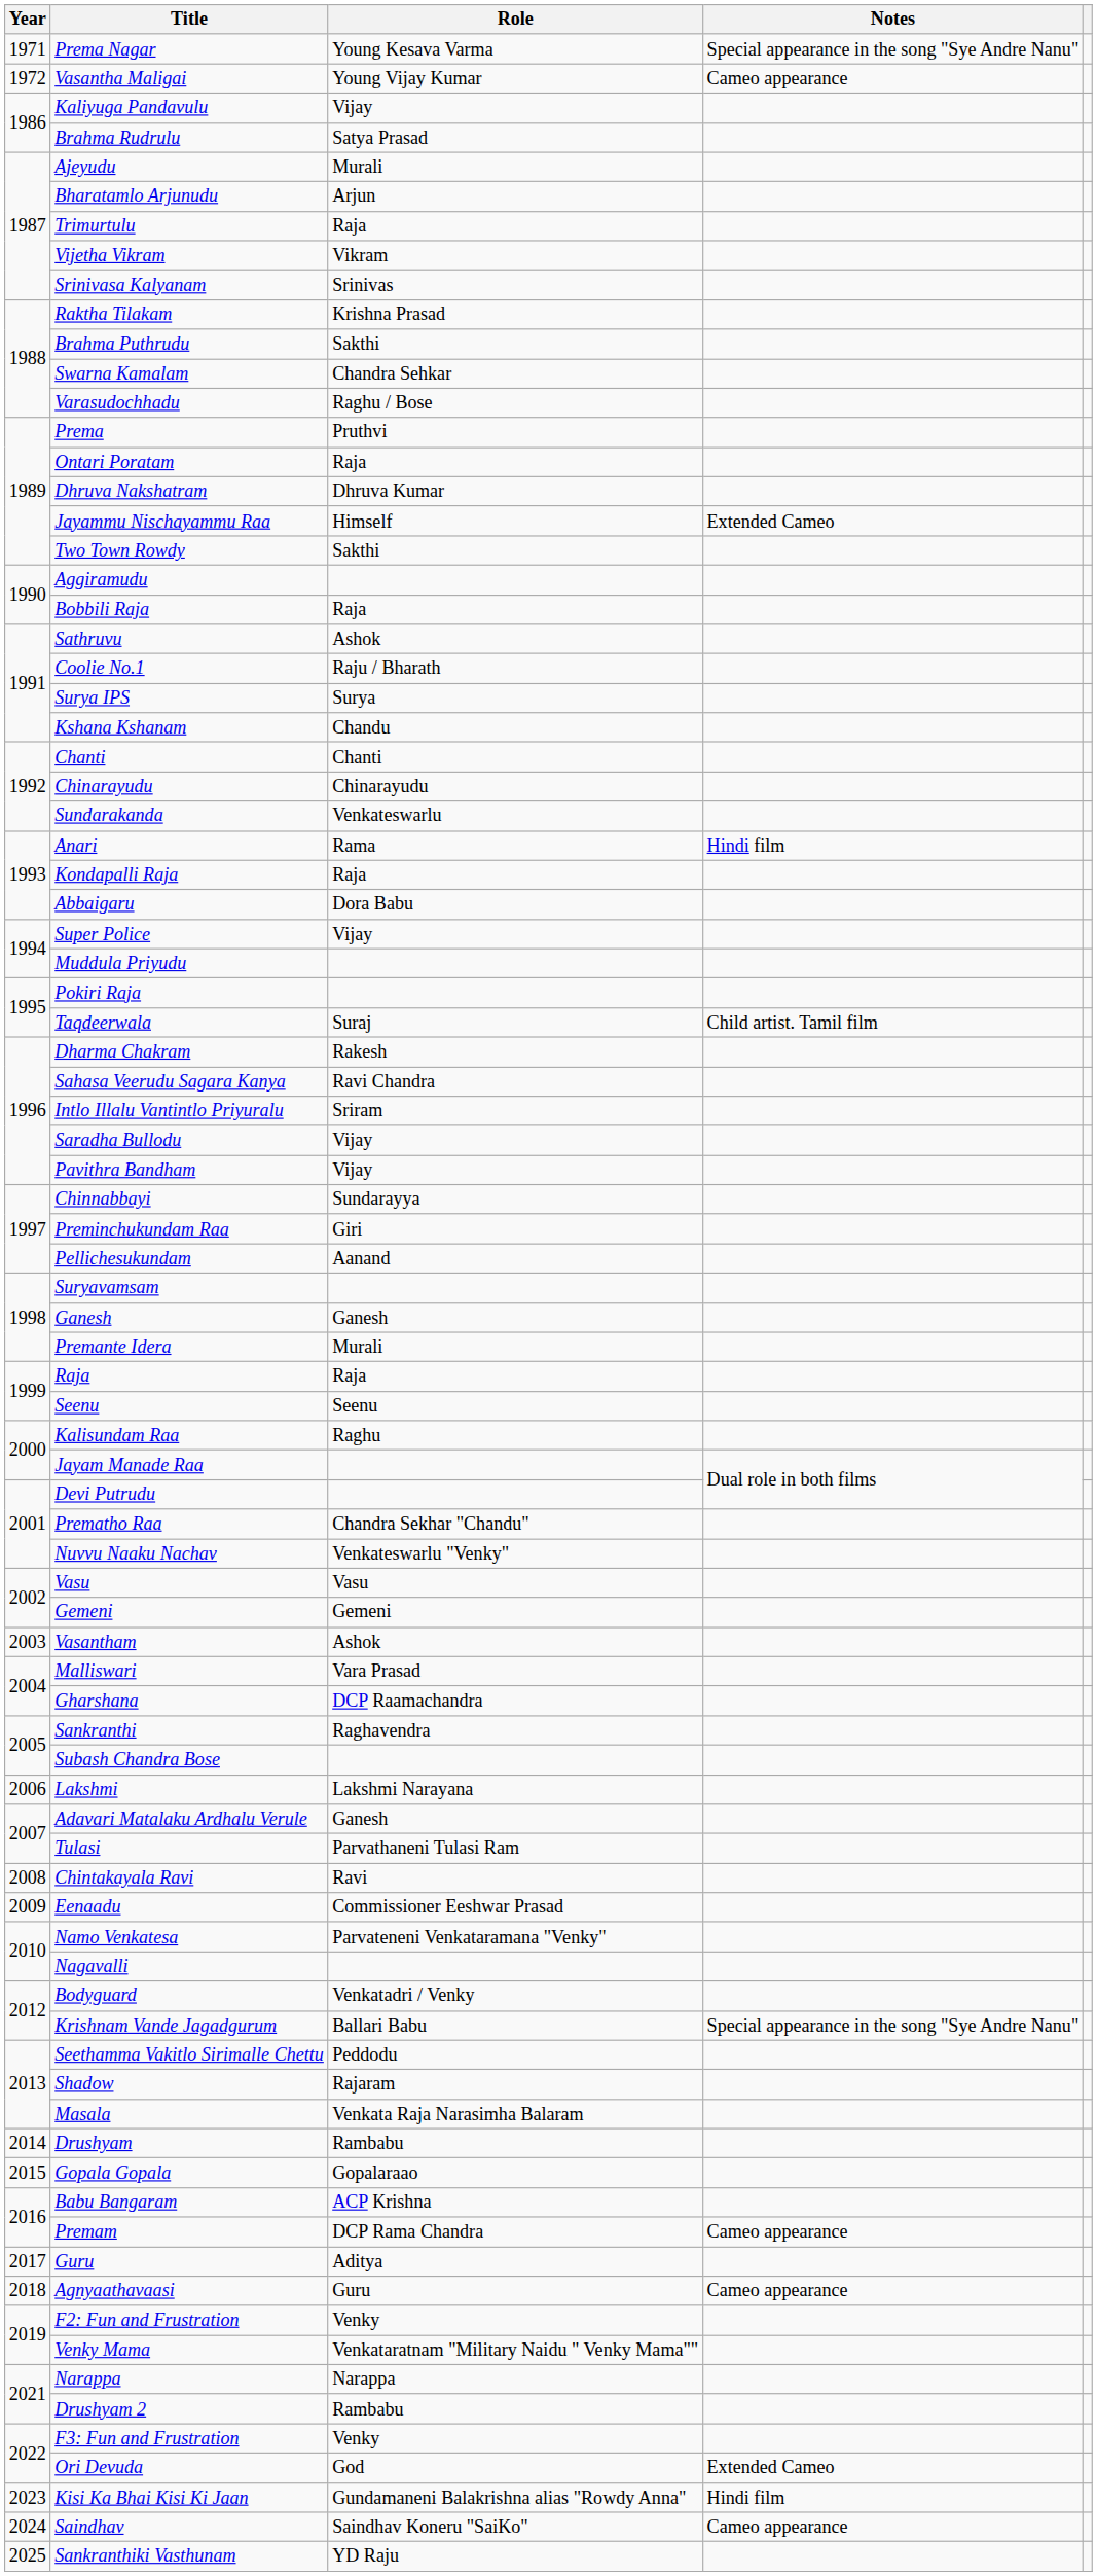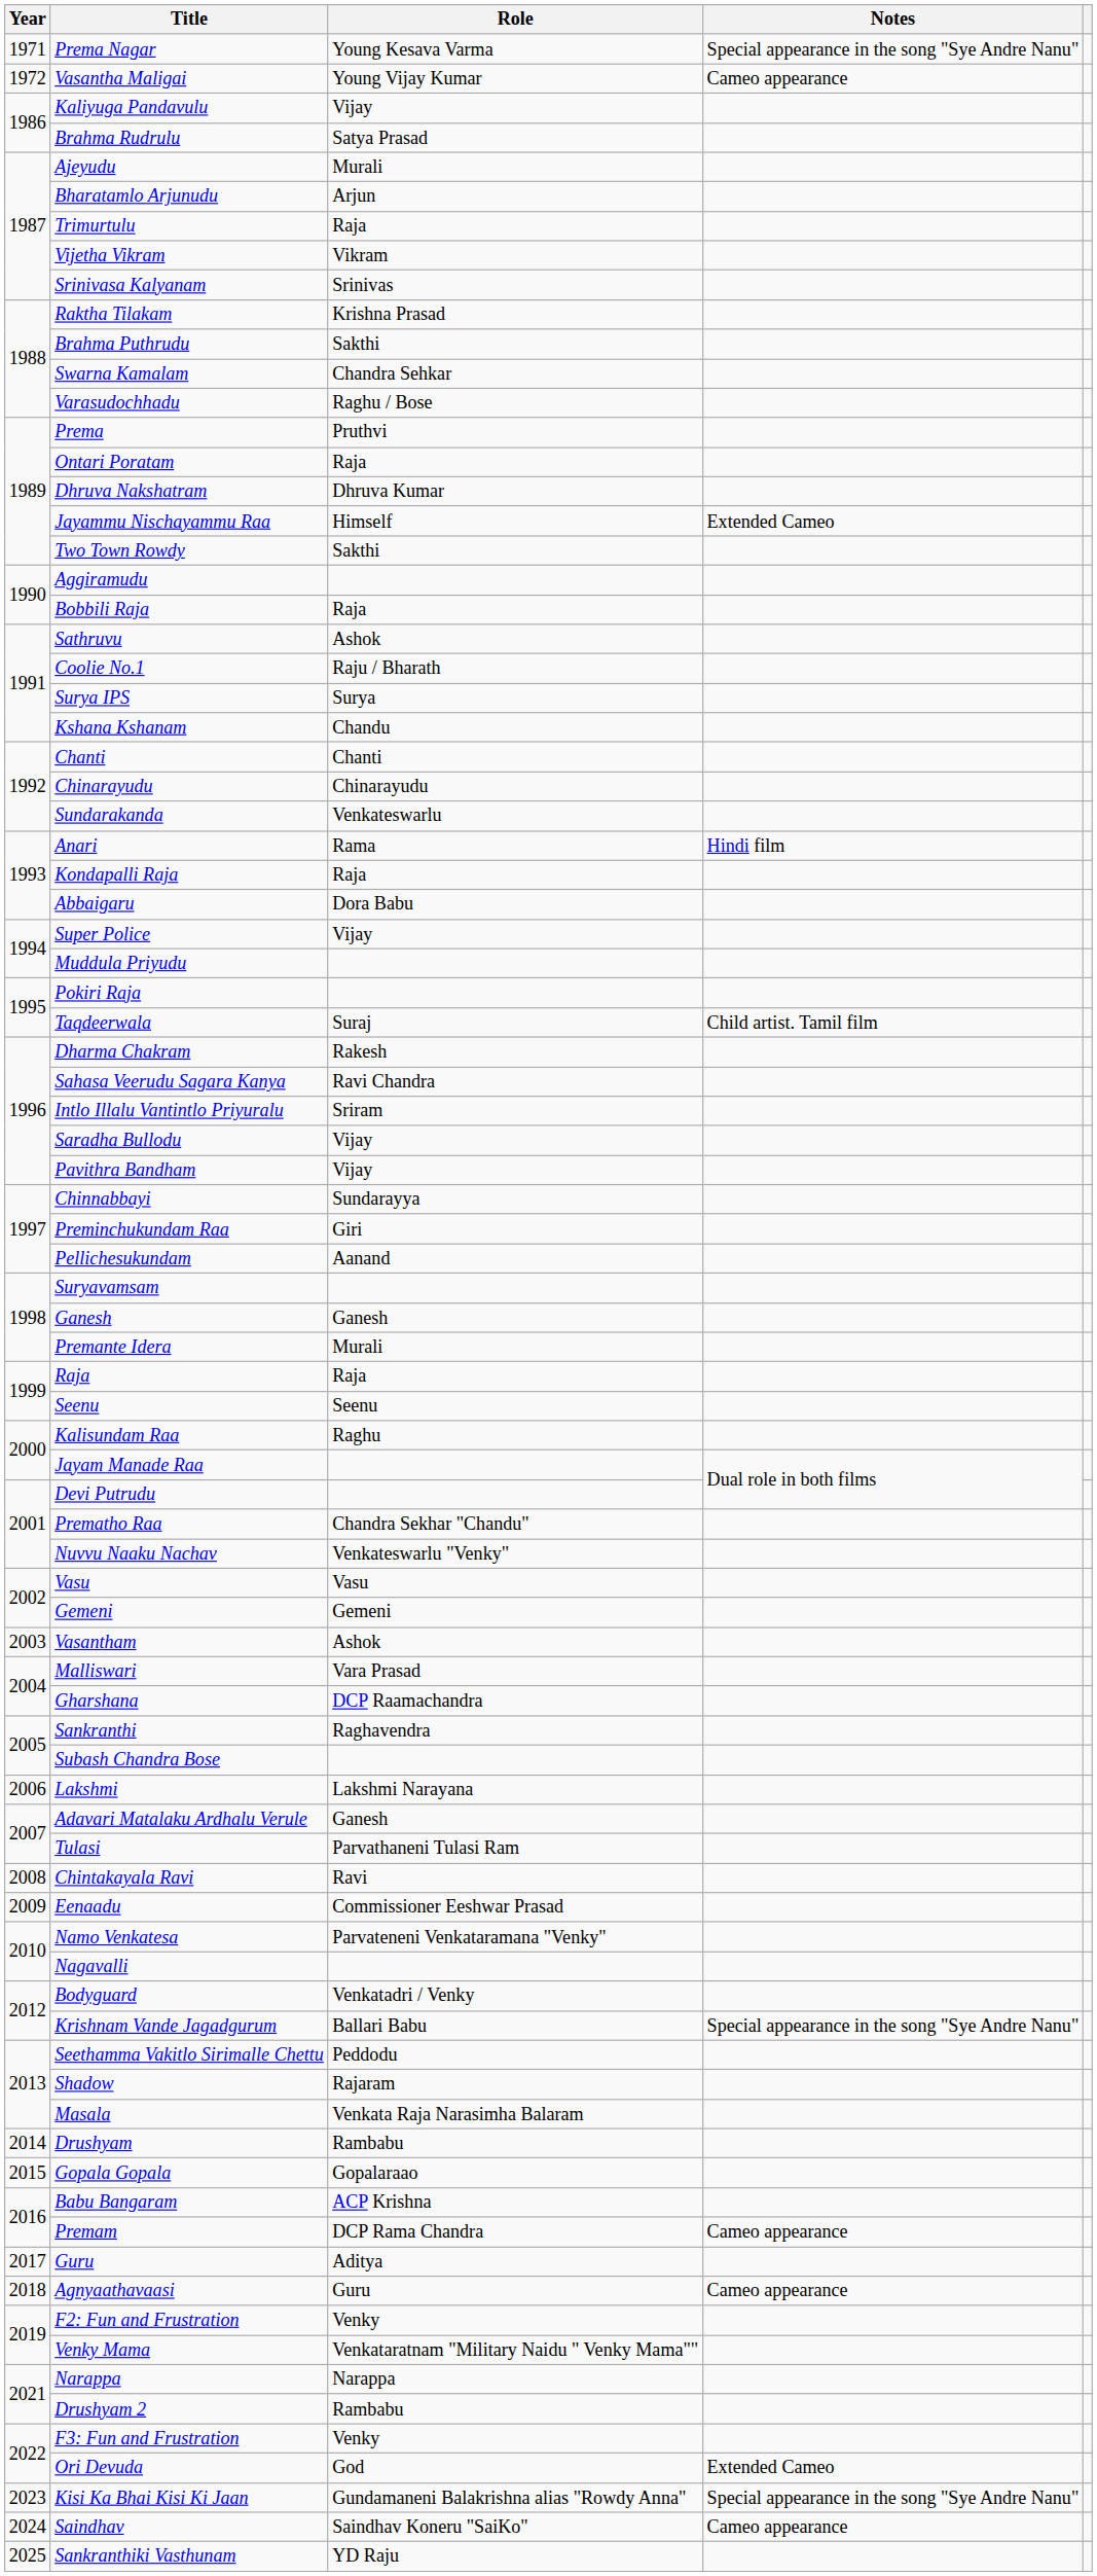 <table class="wikitable sortable">
 <tr>
 <th scope="col">Year</th>
 <th scope="col">Title</th>
 <th scope="col">Role</th>
 <th class="unsortable" scope="col">Notes</th>
 <th class="unsortable" scope="col"></th>
 </tr>
 <tr>
 <td>1971</td>
 <td><em><a href='#'>Prema Nagar</a></em></td>
 <td>Young Kesava Varma</td>
 <td>Special appearance in the song "Sye Andre Nanu"</td>
 <td></td>
 </tr>
 <tr>
 <td>1972</td>
 <td><em><a href='#'>Vasantha Maligai</a></em></td>
 <td>Young Vijay Kumar</td>
 <td>Cameo appearance</td>
 <td></td>
 </tr>
 <tr>
 <td rowspan="2">1986</td>
 <td><em><a href='#'>Kaliyuga Pandavulu</a></em></td>
 <td>Vijay</td>
 <td></td>
 <td style="text-align: center;"></td>
 </tr>
 <tr>
 <td><em><a href='#'>Brahma Rudrulu</a></em></td>
 <td>Satya Prasad</td>
 <td></td>
 <td></td>
 </tr>
 <tr>
 <td rowspan="5">1987</td>
 <td><em><a href='#'>Ajeyudu</a></em></td>
 <td>Murali</td>
 <td></td>
 <td></td>
 </tr>
 <tr>
 <td><em><a href='#'>Bharatamlo Arjunudu</a></em></td>
 <td>Arjun</td>
 <td></td>
 <td></td>
 </tr>
 <tr>
 <td><em><a href='#'>Trimurtulu</a></em></td>
 <td>Raja</td>
 <td></td>
 <td></td>
 </tr>
 <tr>
 <td><em><a href='#'>Vijetha Vikram</a></em></td>
 <td>Vikram</td>
 <td></td>
 <td></td>
 </tr>
 <tr>
 <td><em><a href='#'>Srinivasa Kalyanam</a></em></td>
 <td>Srinivas</td>
 <td></td>
 <td></td>
 </tr>
 <tr>
 <td rowspan="4">1988</td>
 <td><em><a href='#'>Raktha Tilakam</a></em></td>
 <td>Krishna Prasad</td>
 <td></td>
 <td></td>
 </tr>
 <tr>
 <td><em><a href='#'>Brahma Puthrudu</a></em></td>
 <td>Sakthi</td>
 <td></td>
 <td style="text-align: center;"></td>
 </tr>
 <tr>
 <td><em><a href='#'>Swarna Kamalam</a></em></td>
 <td>Chandra Sehkar</td>
 <td></td>
 <td style="text-align: center;"></td>
 </tr>
 <tr>
 <td><em><a href='#'>Varasudochhadu</a></em></td>
 <td>Raghu / Bose</td>
 <td></td>
 <td></td>
 </tr>
 <tr>
 <td rowspan="5">1989</td>
 <td><em><a href='#'>Prema</a></em></td>
 <td>Pruthvi</td>
 <td></td>
 <td style="text-align: center;"></td>
 </tr>
 <tr>
 <td><em><a href='#'>Ontari Poratam</a></em></td>
 <td>Raja</td>
 <td></td>
 <td></td>
 </tr>
 <tr>
 <td><em><a href='#'>Dhruva Nakshatram</a></em></td>
 <td>Dhruva Kumar</td>
 <td></td>
 <td></td>
 </tr>
 <tr>
 <td><em><a href='#'>Jayammu Nischayammu Raa</a></em></td>
 <td>Himself</td>
 <td>Extended Cameo</td>
 <td></td>
 </tr>
 <tr>
 <td><em><a href='#'>Two Town Rowdy</a></em></td>
 <td>Sakthi</td>
 <td></td>
 <td></td>
 </tr>
 <tr>
 <td rowspan="2">1990</td>
 <td><em><a href='#'>Aggiramudu</a></em></td>
 <td></td>
 <td></td>
 <td></td>
 </tr>
 <tr>
 <td><em><a href='#'>Bobbili Raja</a></em></td>
 <td>Raja</td>
 <td></td>
 <td style="text-align: center;"></td>
 </tr>
 <tr>
 <td rowspan="4">1991</td>
 <td><em><a href='#'>Sathruvu</a></em></td>
 <td>Ashok</td>
 <td></td>
 <td style="text-align: center;"></td>
 </tr>
 <tr>
 <td><em><a href='#'>Coolie No.1</a></em></td>
 <td>Raju / Bharath</td>
 <td></td>
 <td style="text-align: center;"></td>
 </tr>
 <tr>
 <td><em><a href='#'>Surya IPS</a></em></td>
 <td>Surya</td>
 <td></td>
 <td></td>
 </tr>
 <tr>
 <td><em><a href='#'>Kshana Kshanam</a></em></td>
 <td>Chandu</td>
 <td></td>
 <td></td>
 </tr>
 <tr>
 <td rowspan="3">1992</td>
 <td><em><a href='#'>Chanti</a></em></td>
 <td>Chanti</td>
 <td></td>
 <td></td>
 </tr>
 <tr>
 <td><em><a href='#'>Chinarayudu</a></em></td>
 <td>Chinarayudu</td>
 <td></td>
 <td></td>
 </tr>
 <tr>
 <td><em><a href='#'>Sundarakanda</a></em></td>
 <td>Venkateswarlu</td>
 <td></td>
 <td></td>
 </tr>
 <tr>
 <td rowspan="3">1993</td>
 <td><em><a href='#'>Anari</a></em></td>
 <td>Rama</td>
 <td><a href='#'>Hindi</a> film</td>
 <td style="text-align: center;"></td>
 </tr>
 <tr>
 <td><em><a href='#'>Kondapalli Raja</a></em></td>
 <td>Raja</td>
 <td></td>
 <td></td>
 </tr>
 <tr>
 <td><em><a href='#'>Abbaigaru</a></em></td>
 <td>Dora Babu</td>
 <td></td>
 <td></td>
 </tr>
 <tr>
 <td rowspan="2">1994</td>
 <td><em><a href='#'>Super Police</a></em></td>
 <td>Vijay</td>
 <td></td>
 <td></td>
 </tr>
 <tr>
 <td><em><a href='#'>Muddula Priyudu</a></em></td>
 <td></td>
 <td></td>
 <td></td>
 </tr>
 <tr>
 <td rowspan="2">1995</td>
 <td><em><a href='#'>Pokiri Raja</a></em></td>
 <td></td>
 <td></td>
 <td></td>
 </tr>
 <tr>
 <td><em><a href='#'>Taqdeerwala</a></em></td>
 <td>Suraj</td>
 <td>Child artist. Tamil film</td>
 <td style="text-align: center;"></td>
 </tr>
 <tr>
 <td rowspan="5">1996</td>
 <td><em><a href='#'>Dharma Chakram</a></em></td>
 <td>Rakesh</td>
 <td></td>
 <td style="text-align: center;"></td>
 </tr>
 <tr>
 <td><em><a href='#'>Sahasa Veerudu Sagara Kanya</a></em></td>
 <td>Ravi Chandra</td>
 <td></td>
 <td></td>
 </tr>
 <tr>
 <td><em><a href='#'>Intlo Illalu Vantintlo Priyuralu</a></em></td>
 <td>Sriram</td>
 <td></td>
 <td></td>
 </tr>
 <tr>
 <td><em><a href='#'>Saradha Bullodu</a></em></td>
 <td>Vijay</td>
 <td></td>
 <td></td>
 </tr>
 <tr>
 <td><em><a href='#'>Pavithra Bandham</a></em></td>
 <td>Vijay</td>
 <td></td>
 <td></td>
 </tr>
 <tr>
 <td rowspan="3">1997</td>
 <td><em><a href='#'>Chinnabbayi</a></em></td>
 <td>Sundarayya</td>
 <td></td>
 <td></td>
 </tr>
 <tr>
 <td><em><a href='#'>Preminchukundam Raa</a></em></td>
 <td>Giri</td>
 <td></td>
 <td></td>
 </tr>
 <tr>
 <td><em><a href='#'>Pellichesukundam</a></em></td>
 <td>Aanand</td>
 <td></td>
 <td></td>
 </tr>
 <tr>
 <td rowspan="3">1998</td>
 <td><em><a href='#'>Suryavamsam</a></em></td>
 <td></td>
 <td></td>
 <td></td>
 </tr>
 <tr>
 <td><em><a href='#'>Ganesh</a></em></td>
 <td>Ganesh</td>
 <td></td>
 <td style="text-align: center;"></td>
 </tr>
 <tr>
 <td><em><a href='#'>Premante Idera</a></em></td>
 <td>Murali</td>
 <td></td>
 <td></td>
 </tr>
 <tr>
 <td rowspan="2">1999</td>
 <td><em><a href='#'>Raja</a></em></td>
 <td>Raja</td>
 <td></td>
 <td></td>
 </tr>
 <tr>
 <td><em><a href='#'>Seenu</a></em></td>
 <td>Seenu</td>
 <td></td>
 <td></td>
 </tr>
 <tr>
 <td rowspan="2">2000</td>
 <td><em><a href='#'>Kalisundam Raa</a></em></td>
 <td>Raghu</td>
 <td></td>
 <td style="text-align: center;"></td>
 </tr>
 <tr>
 <td><em><a href='#'>Jayam Manade Raa</a></em></td>
 <td></td>
 <td rowspan="2">Dual role in both films</td>
 <td style="text-align: center;"></td>
 </tr>
 <tr>
 <td rowspan="3">2001</td>
 <td><em><a href='#'>Devi Putrudu</a></em></td>
 <td></td>
 <td></td>
 </tr>
 <tr>
 <td><em><a href='#'>Prematho Raa</a></em></td>
 <td>Chandra Sekhar "Chandu"</td>
 <td></td>
 <td></td>
 </tr>
 <tr>
 <td><em><a href='#'>Nuvvu Naaku Nachav</a></em></td>
 <td>Venkateswarlu "Venky"</td>
 <td></td>
 <td></td>
 </tr>
 <tr>
 <td rowspan="2">2002</td>
 <td><em><a href='#'>Vasu</a></em></td>
 <td>Vasu</td>
 <td></td>
 <td></td>
 </tr>
 <tr>
 <td><em><a href='#'>Gemeni</a></em></td>
 <td>Gemeni</td>
 <td></td>
 <td></td>
 </tr>
 <tr>
 <td>2003</td>
 <td><em><a href='#'>Vasantham</a></em></td>
 <td>Ashok</td>
 <td></td>
 <td></td>
 </tr>
 <tr>
 <td rowspan="2">2004</td>
 <td><em><a href='#'>Malliswari</a></em></td>
 <td>Vara Prasad</td>
 <td></td>
 <td></td>
 </tr>
 <tr>
 <td><em><a href='#'>Gharshana</a></em></td>
 <td><a href='#'>DCP</a> Raamachandra</td>
 <td></td>
 <td></td>
 </tr>
 <tr>
 <td rowspan="2">2005</td>
 <td><em><a href='#'>Sankranthi</a></em></td>
 <td>Raghavendra</td>
 <td></td>
 <td></td>
 </tr>
 <tr>
 <td><em><a href='#'>Subash Chandra Bose</a></em></td>
 <td></td>
 <td></td>
 <td></td>
 </tr>
 <tr>
 <td>2006</td>
 <td><em><a href='#'>Lakshmi</a></em></td>
 <td>Lakshmi Narayana</td>
 <td></td>
 <td></td>
 </tr>
 <tr>
 <td rowspan="2">2007</td>
 <td><em><a href='#'>Adavari Matalaku Ardhalu Verule</a></em></td>
 <td>Ganesh</td>
 <td></td>
 <td></td>
 </tr>
 <tr>
 <td><em><a href='#'>Tulasi</a></em></td>
 <td>Parvathaneni Tulasi Ram</td>
 <td></td>
 <td></td>
 </tr>
 <tr>
 <td>2008</td>
 <td><em><a href='#'>Chintakayala Ravi</a></em></td>
 <td>Ravi</td>
 <td></td>
 <td></td>
 </tr>
 <tr>
 <td>2009</td>
 <td><em><a href='#'>Eenaadu</a></em></td>
 <td>Commissioner Eeshwar Prasad</td>
 <td></td>
 <td style="text-align: center;"></td>
 </tr>
 <tr>
 <td rowspan="2">2010</td>
 <td><em><a href='#'>Namo Venkatesa</a></em></td>
 <td>Parvateneni Venkataramana "Venky"</td>
 <td></td>
 <td></td>
 </tr>
 <tr>
 <td><em><a href='#'>Nagavalli</a></em></td>
 <td></td>
 <td></td>
 <td></td>
 </tr>
 <tr>
 <td rowspan="2">2012</td>
 <td><em><a href='#'>Bodyguard</a></em></td>
 <td>Venkatadri / Venky</td>
 <td></td>
 <td></td>
 </tr>
 <tr>
 <td><em><a href='#'>Krishnam Vande Jagadgurum</a></em></td>
 <td>Ballari Babu</td>
 <td>Special appearance in the song "Sye Andre Nanu"</td>
 </tr>
 <tr>
 <td rowspan="3">2013</td>
 <td><em><a href='#'>Seethamma Vakitlo Sirimalle Chettu</a></em></td>
 <td>Peddodu</td>
 <td></td>
 <td></td>
 </tr>
 <tr>
 <td><em><a href='#'>Shadow</a></em></td>
 <td>Rajaram</td>
 <td></td>
 <td></td>
 </tr>
 <tr>
 <td><em><a href='#'>Masala</a></em></td>
 <td>Venkata Raja Narasimha Balaram</td>
 <td></td>
 <td></td>
 </tr>
 <tr>
 <td>2014</td>
 <td><em><a href='#'>Drushyam</a></em></td>
 <td>Rambabu</td>
 <td></td>
 <td></td>
 </tr>
 <tr>
 <td>2015</td>
 <td><em><a href='#'>Gopala Gopala</a></em></td>
 <td>Gopalaraao</td>
 <td></td>
 <td style="text-align: center;"></td>
 </tr>
 <tr>
 <td rowspan="2">2016</td>
 <td><em><a href='#'>Babu Bangaram</a></em></td>
 <td><a href='#'>ACP</a> Krishna</td>
 <td></td>
 <td></td>
 </tr>
 <tr>
 <td><em><a href='#'>Premam</a></em></td>
 <td>DCP Rama Chandra</td>
 <td>Cameo appearance</td>
 <td></td>
 </tr>
 <tr>
 <td>2017</td>
 <td><em><a href='#'>Guru</a></em></td>
 <td>Aditya</td>
 <td></td>
 <td></td>
 </tr>
 <tr>
 <td>2018</td>
 <td><em><a href='#'>Agnyaathavaasi</a></em></td>
 <td>Guru</td>
 <td>Cameo appearance</td>
 <td></td>
 </tr>
 <tr>
 <td rowspan="2">2019</td>
 <td><em><a href='#'>F2: Fun and Frustration</a></em></td>
 <td>Venky</td>
 <td></td>
 <td></td>
 </tr>
 <tr>
 <td><em><a href='#'>Venky Mama</a></em></td>
 <td>Venkataratnam "Military Naidu " Venky Mama""</td>
 <td></td>
 <td></td>
 </tr>
 <tr>
 <td rowspan="2">2021</td>
 <td><em><a href='#'>Narappa</a></em></td>
 <td>Narappa</td>
 <td></td>
 <td></td>
 </tr>
 <tr>
 <td><em><a href='#'>Drushyam 2</a></em></td>
 <td>Rambabu</td>
 <td></td>
 <td></td>
 </tr>
 <tr>
 <td rowspan="2">2022</td>
 <td><em><a href='#'>F3: Fun and Frustration</a></em></td>
 <td>Venky</td>
 <td></td>
 <td></td>
 </tr>
 <tr>
 <td><em><a href='#'>Ori Devuda</a></em></td>
 <td>God</td>
 <td>Extended Cameo</td>
 <td></td>
 </tr>
 <tr>
 <td>2023</td>
 <td><em><a href='#'>Kisi Ka Bhai Kisi Ki Jaan</a></em></td>
 <td>Gundamaneni Balakrishna alias "Rowdy Anna"</td>
-<td>Hindi film</td>
+<td>Special appearance in the song "Sye Andre Nanu"</td>
 <td></td>
 </tr>
 <tr>
 <td>2024</td>
 <td><em><a href='#'>Saindhav</a></em></td>
 <td>Saindhav Koneru "SaiKo"</td>
 <td>Cameo appearance</td>
 <td></td>
 </tr>
 <tr>
 <td>2025</td>
 <td><em><a href='#'>Sankranthiki Vasthunam</a></em></td>
 <td>YD Raju</td>
 <td></td>
 <td></td>
 </tr>
 <tr>
 </tr>
 </table>
